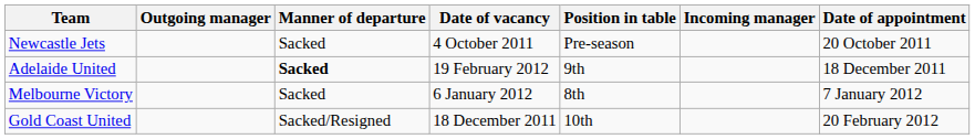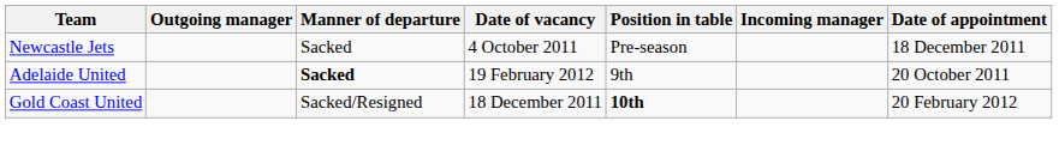 <table class="wikitable sortable">
 <tr>
 <th>Team</th>
 <th>Outgoing manager</th>
 <th>Manner of departure</th>
 <th>Date of vacancy</th>
 <th>Position in table</th>
 <th>Incoming manager</th>
 <th>Date of appointment</th>
 </tr>
 <tr>
 <td><a href='#'>Newcastle Jets</a></td>
 <td></td>
 <td>Sacked</td>
 <td>4 October 2011</td>
 <td>Pre-season</td>
 <td></td>
-<td>20 October 2011</td>
+<td>18 December 2011</td>
 </tr>
 <tr>
 <td><a href='#'>Adelaide United</a></td>
 <td></td>
 <td><strong>Sacked</strong></td>
 <td>19 February 2012</td>
 <td>9th</td>
 <td></td>
-<td>18 December 2011</td>
-</tr>
-<tr>
-<td><a href='#'>Melbourne Victory</a></td>
-<td></td>
-<td>Sacked</td>
-<td>6 January 2012</td>
-<td>8th</td>
-<td></td>
-<td>7 January 2012</td>
+<td>20 October 2011</td>
 </tr>
 <tr>
 <td><a href='#'>Gold Coast United</a></td>
 <td></td>
 <td>Sacked/Resigned</td>
 <td>18 December 2011</td>
-<td>10th</td>
+<td><strong>10th</strong></td>
 <td></td>
 <td>20 February 2012</td>
 </tr>
 </table>
